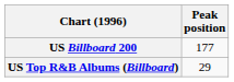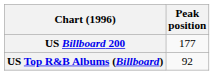 <table class="wikitable sortable plainrowheaders" style="text-align:center">
 <tr>
 <th scope="col">Chart (1996)</th>
 <th scope="col">Peak<br> position</th>
 </tr>
 <tr>
 <th scope="row">US <a href='#'><em>Billboard</em> 200</a></th>
 <td>177</td>
 </tr>
 <tr>
 <th scope="row">US <a href='#'>Top R&B Albums</a> (<em><a href='#'>Billboard</a></em>)</th>
-<td>29</td>
+<td>92</td>
 </tr>
 </table>
